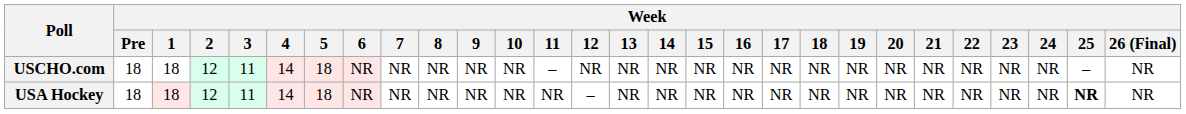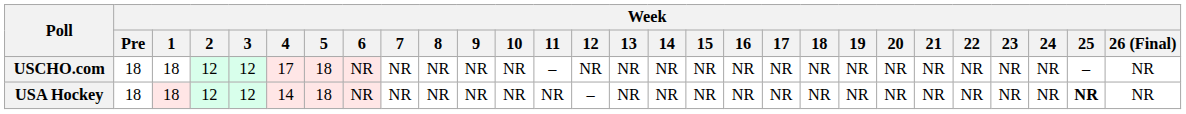 <table class="wikitable" style="white-space:nowrap;">
 <tr>
 <th scope="col" width="100" rowspan="2">Poll</th>
 <th colspan="28">Week</th>
 </tr>
 <tr>
 <th scope="col" width="30">Pre</th>
 <th scope="col" width="30">1</th>
 <th scope="col" width="30">2</th>
 <th scope="col" width="30">3</th>
 <th scope="col" width="30">4</th>
 <th scope="col" width="30">5</th>
 <th scope="col" width="30">6</th>
 <th scope="col" width="30">7</th>
 <th scope="col" width="30">8</th>
 <th scope="col" width="30">9</th>
 <th scope="col" width="30">10</th>
 <th scope="col" width="30">11</th>
 <th scope="col" width="30">12</th>
 <th scope="col" width="30">13</th>
 <th scope="col" width="30">14</th>
 <th scope="col" width="30">15</th>
 <th scope="col" width="30">16</th>
 <th scope="col" width="30">17</th>
 <th scope="col" width="30">18</th>
 <th scope="col" width="30">19</th>
 <th scope="col" width="30">20</th>
 <th scope="col" width="30">21</th>
 <th scope="col" width="30">22</th>
 <th scope="col" width="30">23</th>
 <th scope="col" width="30">24</th>
 <th scope="col" width="30">25</th>
 <th scope="col" width="30">26 (Final)</th>
 </tr>
 <tr style="text-align:center;">
 <th>USCHO.com</th>
 <td bgcolor=FFFFFF>18</td>
 <td bgcolor=FFFFFF>18</td>
 <td bgcolor=D8FFEB>12</td>
-<td bgcolor=D8FFEB>11</td>
-<td bgcolor=FFE6E6>14</td>
+<td bgcolor=D8FFEB>12</td>
+<td bgcolor=FFE6E6>17</td>
 <td bgcolor=FFE6E6>18</td>
 <td bgcolor=FFE6E6>NR</td>
 <td bgcolor=FFFFFF>NR</td>
 <td bgcolor=FFFFFF>NR</td>
 <td bgcolor=FFFFFF>NR</td>
 <td bgcolor=FFFFFF>NR</td>
 <td bgcolor=FFFFFF>–</td>
 <td bgcolor=FFFFFF>NR</td>
 <td bgcolor=FFFFFF>NR</td>
 <td bgcolor=FFFFFF>NR</td>
 <td bgcolor=FFFFFF>NR</td>
 <td bgcolor=FFFFFF>NR</td>
 <td bgcolor=FFFFFF>NR</td>
 <td bgcolor=FFFFFF>NR</td>
 <td bgcolor=FFFFFF>NR</td>
 <td bgcolor=FFFFFF>NR</td>
 <td bgcolor=FFFFFF>NR</td>
 <td bgcolor=FFFFFF>NR</td>
 <td bgcolor=FFFFFF>NR</td>
 <td bgcolor=FFFFFF>NR</td>
 <td bgcolor=FFFFFF>–</td>
 <td bgcolor=FFFFFF>NR</td>
 </tr>
 <tr style="text-align:center;">
 <th>USA Hockey</th>
 <td bgcolor=FFFFFF>18</td>
 <td bgcolor=FFE6E6>18</td>
 <td bgcolor=D8FFEB>12</td>
-<td bgcolor=D8FFEB>11</td>
+<td bgcolor=D8FFEB>12</td>
 <td bgcolor=FFE6E6>14</td>
 <td bgcolor=FFE6E6>18</td>
 <td bgcolor=FFE6E6>NR</td>
 <td bgcolor=FFFFFF>NR</td>
 <td bgcolor=FFFFFF>NR</td>
 <td bgcolor=FFFFFF>NR</td>
 <td bgcolor=FFFFFF>NR</td>
 <td bgcolor=FFFFFF>NR</td>
 <td bgcolor=FFFFFF>–</td>
 <td bgcolor=FFFFFF>NR</td>
 <td bgcolor=FFFFFF>NR</td>
 <td bgcolor=FFFFFF>NR</td>
 <td bgcolor=FFFFFF>NR</td>
 <td bgcolor=FFFFFF>NR</td>
 <td bgcolor=FFFFFF>NR</td>
 <td bgcolor=FFFFFF>NR</td>
 <td bgcolor=FFFFFF>NR</td>
 <td bgcolor=FFFFFF>NR</td>
 <td bgcolor=FFFFFF>NR</td>
 <td bgcolor=FFFFFF>NR</td>
 <td bgcolor=FFFFFF>NR</td>
 <td bgcolor=FFFFFF><strong>NR</strong></td>
 <td bgcolor=FFFFFF>NR</td>
 </tr>
 </table>
